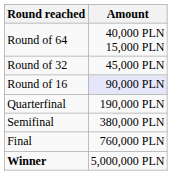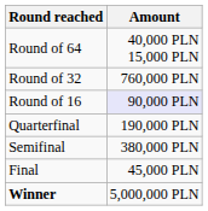 <table class="wikitable" style="text-align:right">
 <tr>
 <th>Round reached</th>
 <th>Amount</th>
 </tr>
 <tr>
 <td align="left">Round of 64</td>
 <td> 40,000 PLN<br> 15,000 PLN</td>
 </tr>
 <tr>
 <td align="left">Round of 32</td>
-<td>45,000 PLN</td>
+<td>760,000 PLN</td>
 </tr>
 <tr>
 <td align="left">Round of 16</td>
 <td style="background: lavender;">90,000 PLN</td>
 </tr>
 <tr>
 <td align="left">Quarterfinal</td>
 <td>190,000 PLN</td>
 </tr>
 <tr>
 <td align="left">Semifinal</td>
 <td>380,000 PLN</td>
 </tr>
 <tr>
 <td align="left">Final</td>
-<td>760,000 PLN</td>
+<td>45,000 PLN</td>
 </tr>
 <tr>
 <td align="left"><strong>Winner</strong></td>
 <td>5,000,000 PLN</td>
 </tr>
 </table>
